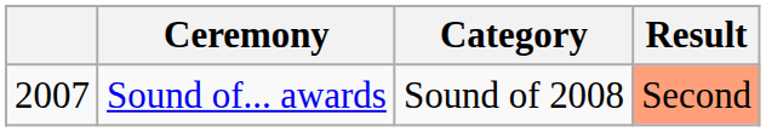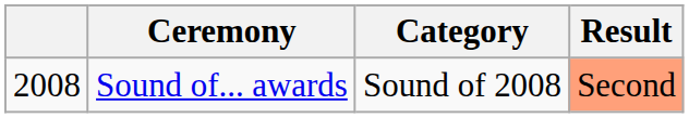 <table class="wikitable">
 <tr>
 <th></th>
 <th>Ceremony</th>
 <th>Category</th>
 <th>Result</th>
 </tr>
 <tr>
-<td>2007</td>
+<td>2008</td>
 <td><a href='#'>Sound of... awards</a></td>
 <td>Sound of 2008</td>
 <td style="background: lightsalmon;">Second</td>
 </tr>
 </table>
